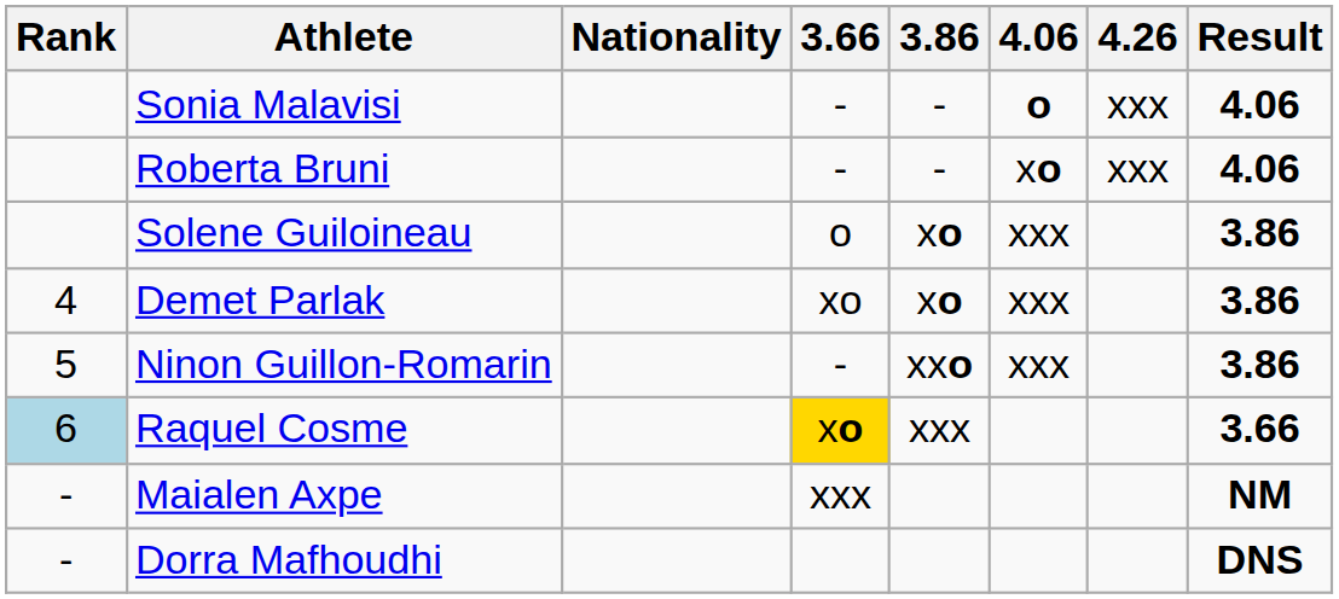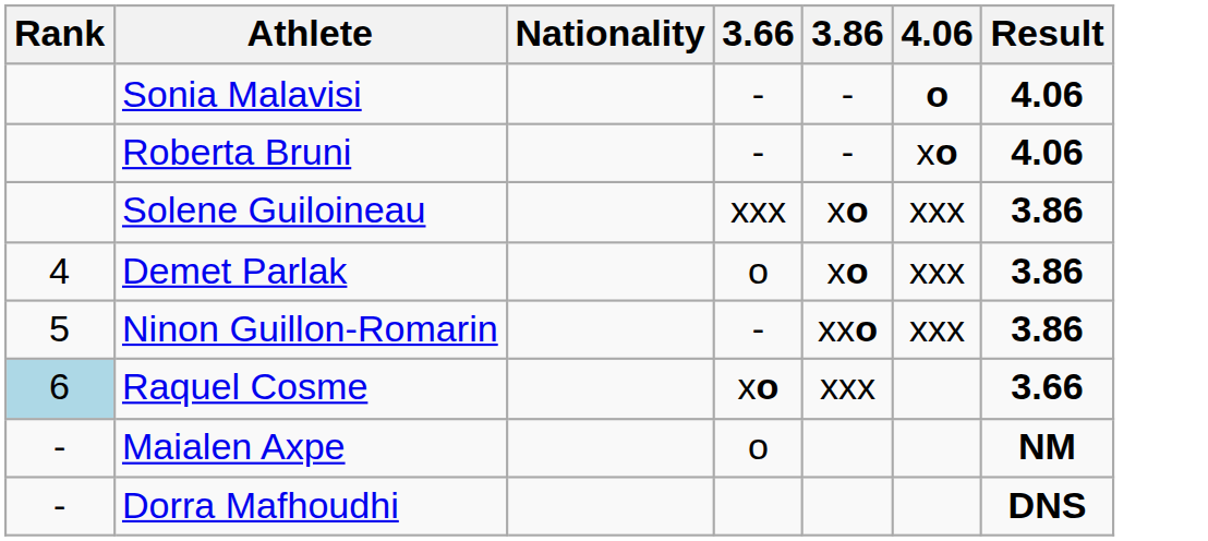 <table class="wikitable sortable" style="text-align:center">
 <tr>
 <th>Rank</th>
 <th>Athlete</th>
 <th>Nationality</th>
 <th>3.66</th>
 <th>3.86</th>
 <th>4.06</th>
-<th>4.26</th>
 <th>Result</th>
 </tr>
 <tr>
 <td></td>
 <td align="left"><a href='#'>Sonia Malavisi</a></td>
 <td align="left"></td>
 <td>-</td>
 <td>-</td>
 <td><strong>o</strong></td>
-<td>xxx</td>
 <td><strong>4.06</strong></td>
 </tr>
 <tr>
 <td></td>
 <td align="left"><a href='#'>Roberta Bruni</a></td>
 <td align="left"></td>
 <td>-</td>
 <td>-</td>
 <td>x<strong>o</strong></td>
-<td>xxx</td>
 <td><strong>4.06</strong></td>
 </tr>
 <tr>
 <td></td>
 <td align="left"><a href='#'>Solene Guiloineau</a></td>
 <td align="left"></td>
-<td>o</td>
+<td>xxx</td>
 <td>x<strong>o</strong></td>
 <td>xxx</td>
-<td></td>
 <td><strong>3.86</strong></td>
 </tr>
 <tr>
 <td>4</td>
 <td align="left"><a href='#'>Demet Parlak</a></td>
 <td align="left"></td>
-<td>xo</td>
+<td>o</td>
 <td>x<strong>o</strong></td>
 <td>xxx</td>
-<td></td>
 <td><strong>3.86</strong></td>
 </tr>
 <tr>
 <td>5</td>
 <td align="left"><a href='#'>Ninon Guillon-Romarin</a></td>
 <td align="left"></td>
 <td>-</td>
 <td>xx<strong>o</strong></td>
 <td>xxx</td>
-<td></td>
 <td><strong>3.86</strong></td>
 </tr>
 <tr>
 <td style="background: lightblue;">6</td>
 <td align="left"><a href='#'>Raquel Cosme</a></td>
 <td align="left"></td>
-<td style="background: gold;">x<strong>o</strong></td>
+<td>x<strong>o</strong></td>
 <td>xxx</td>
-<td></td>
 <td></td>
 <td><strong>3.66</strong></td>
 </tr>
 <tr>
 <td>-</td>
 <td align="left"><a href='#'>Maialen Axpe</a></td>
 <td align="left"></td>
-<td>xxx</td>
-<td></td>
+<td>o</td>
 <td></td>
 <td></td>
 <td><strong>NM</strong></td>
 </tr>
 <tr>
 <td>-</td>
 <td align="left"><a href='#'>Dorra Mafhoudhi</a></td>
 <td align="left"></td>
 <td></td>
 <td></td>
 <td></td>
-<td></td>
 <td><strong> DNS </strong></td>
 </tr>
 </table>
